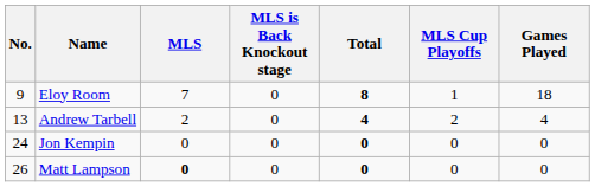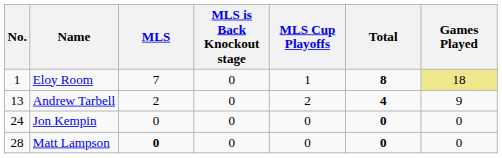 <table class="wikitable sortable" style="text-align: center;">
 <tr>
 <th rowspan=1>No.</th>
 <th rowspan=1>Name</th>
 <th style="width:85px;"><a href='#'>MLS</a></th>
 <th style="width:85px;"><a href='#'>MLS is Back</a><br>Knockout stage</th>
+<th style="width:85px;"><a href='#'>MLS Cup Playoffs</a></th>
 <th style="width:85px;"><strong>Total</strong></th>
-<th style="width:85px;"><a href='#'>MLS Cup Playoffs</a></th>
 <th style="width:85px;"><strong>Games Played</strong></th>
 </tr>
 <tr>
-<td>9</td>
+<td>1</td>
 <td align=left> <a href='#'>Eloy Room</a></td>
 <td>7</td>
 <td>0</td>
+<td>1</td>
 <td><strong>8</strong></td>
-<td>1</td>
-<td>18</td>
+<td style="background: khaki;">18</td>
 </tr>
 <tr>
 <td>13</td>
 <td align=left> <a href='#'>Andrew Tarbell</a></td>
 <td>2</td>
 <td>0</td>
+<td>2</td>
 <td><strong>4</strong></td>
-<td>2</td>
-<td>4</td>
+<td>9</td>
 </tr>
 <tr>
 <td>24</td>
 <td align=left> <a href='#'>Jon Kempin</a></td>
 <td>0</td>
 <td>0</td>
+<td>0</td>
+<td><strong>0</strong></td>
+<td>0</td>
+</tr>
+<tr>
+<td>28</td>
+<td align=left> <a href='#'>Matt Lampson</a></td>
 <td><strong>0</strong></td>
 <td>0</td>
 <td>0</td>
-</tr>
-<tr>
-<td>26</td>
-<td align=left> <a href='#'>Matt Lampson</a></td>
 <td><strong>0</strong></td>
-<td>0</td>
-<td><strong>0</strong></td>
-<td>0</td>
 <td>0</td>
 </tr>
 </table>
